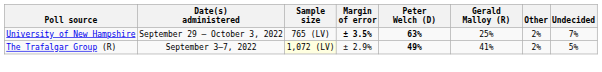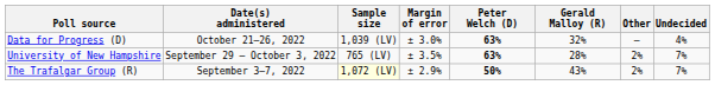 <table class="wikitable" style="font-size:90%;text-align:center;">
 <tr valign=bottom>
 <th>Poll source</th>
 <th>Date(s)<br>administered</th>
 <th>Sample<br>size</th>
 <th>Margin<br>of error</th>
 <th style="width:100px;">Peter<br>Welch (D)</th>
 <th style="width:100px;">Gerald<br>Malloy (R)</th>
 <th>Other</th>
 <th>Undecided</th>
 </tr>
 <tr>
+<td style="text-align:left;"><a href='#'>Data for Progress</a> (D)</td>
+<td>October 21–26, 2022</td>
+<td>1,039 (LV)</td>
+<td>± 3.0%</td>
+<td><strong>63%</strong></td>
+<td>32%</td>
+<td>–</td>
+<td>4%</td>
+</tr>
+<tr>
 <td style="text-align:left;"><a href='#'>University of New Hampshire</a></td>
 <td>September 29 – October 3, 2022</td>
 <td>765 (LV)</td>
-<td><strong>± 3.5%</strong></td>
+<td>± 3.5%</td>
 <td><strong>63%</strong></td>
-<td>25%</td>
+<td>28%</td>
 <td>2%</td>
 <td>7%</td>
 </tr>
 <tr>
 <td style="text-align:left;"><a href='#'>The Trafalgar Group</a> (R)</td>
 <td>September 3–7, 2022</td>
 <td style="background: lightyellow;">1,072 (LV)</td>
 <td>± 2.9%</td>
-<td><strong>49%</strong></td>
-<td>41%</td>
+<td><strong>50%</strong></td>
+<td>43%</td>
 <td>2%</td>
-<td>5%</td>
+<td>7%</td>
 </tr>
 </table>
